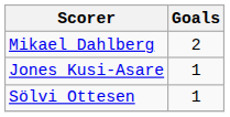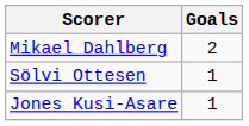 <table class="wikitable">
 <tr>
 <th>Scorer</th>
 <th>Goals</th>
 </tr>
 <tr>
 <td> <a href='#'>Mikael Dahlberg</a></td>
 <td align=center>2</td>
 </tr>
 <tr>
-<td> <a href='#'>Jones Kusi-Asare</a></td>
+<td> <a href='#'>Sölvi Ottesen</a></td>
 <td align=center>1</td>
 </tr>
 <tr>
-<td> <a href='#'>Sölvi Ottesen</a></td>
+<td> <a href='#'>Jones Kusi-Asare</a></td>
 <td align=center>1</td>
 </tr>
 <tr>
 </tr>
 </table>
